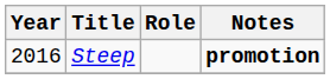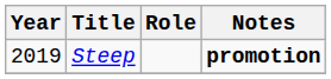 <table class=wikitable>
 <tr>
 <th>Year</th>
 <th>Title</th>
 <th>Role</th>
 <th>Notes</th>
 </tr>
 <tr>
-<td>2016</td>
+<td>2019</td>
 <td><em><a href='#'>Steep</a></em></td>
 <td></td>
 <td><strong>promotion</strong></td>
 </tr>
 <tr>
 </tr>
 </table>
